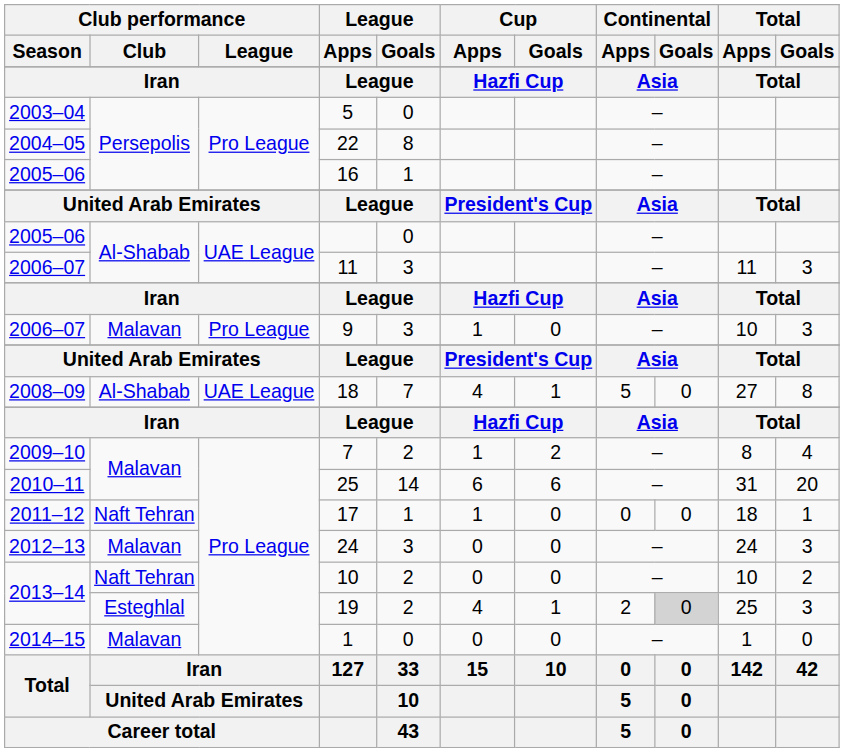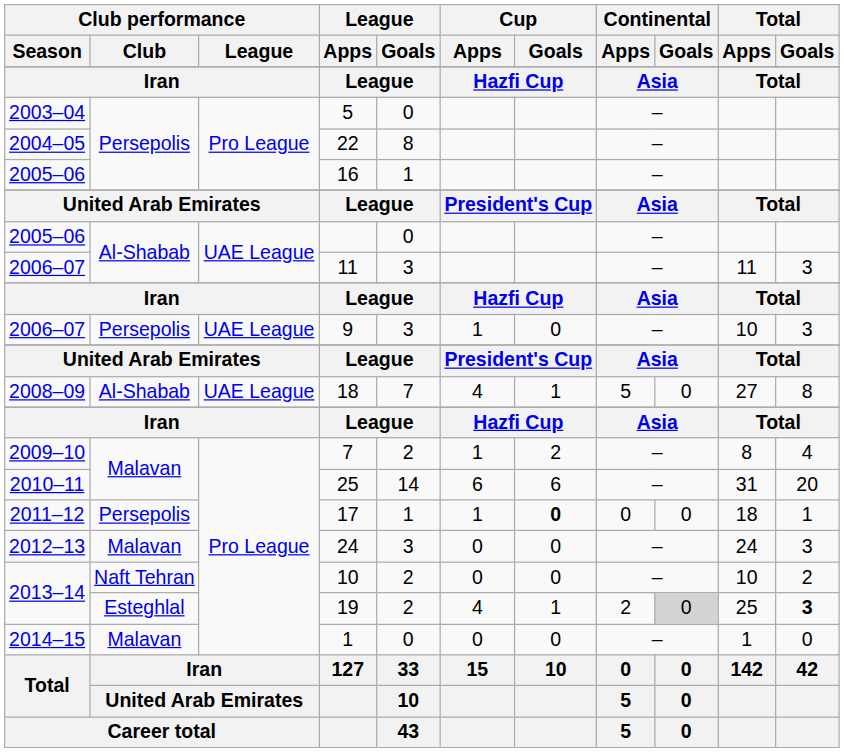 <table class="wikitable" style="text-align:center">
 <tr>
 <th colspan=3>Club performance</th>
 <th colspan=2>League</th>
 <th colspan=2>Cup</th>
 <th colspan=2>Continental</th>
 <th colspan=2>Total</th>
 </tr>
 <tr>
 <th>Season</th>
 <th>Club</th>
 <th>League</th>
 <th>Apps</th>
 <th>Goals</th>
 <th>Apps</th>
 <th>Goals</th>
 <th>Apps</th>
 <th>Goals</th>
 <th>Apps</th>
 <th>Goals</th>
 </tr>
 <tr>
 </tr>
 <tr>
 <th colspan=3>Iran</th>
 <th colspan=2>League</th>
 <th colspan=2><a href='#'>Hazfi Cup</a></th>
 <th colspan=2><a href='#'>Asia</a></th>
 <th colspan=2>Total</th>
 </tr>
 <tr>
 <td><a href='#'>2003–04</a></td>
 <td rowspan="3"><a href='#'>Persepolis</a></td>
 <td rowspan="3"><a href='#'>Pro League</a></td>
 <td>5</td>
 <td>0</td>
 <td></td>
 <td></td>
 <td colspan="2">–</td>
 <td></td>
 <td></td>
 </tr>
 <tr>
 <td><a href='#'>2004–05</a></td>
 <td>22</td>
 <td>8</td>
 <td></td>
 <td></td>
 <td colspan="2">–</td>
 <td></td>
 <td></td>
 </tr>
 <tr>
 <td><a href='#'>2005–06</a></td>
 <td>16</td>
 <td>1</td>
 <td></td>
 <td></td>
 <td colspan="2">–</td>
 <td></td>
 <td></td>
 </tr>
 <tr>
 </tr>
 <tr>
 <th colspan=3>United Arab Emirates</th>
 <th colspan=2>League</th>
 <th colspan=2><a href='#'>President's Cup</a></th>
 <th colspan=2><a href='#'>Asia</a></th>
 <th colspan=2>Total</th>
 </tr>
 <tr>
 <td><a href='#'>2005–06</a></td>
 <td rowspan="2"><a href='#'>Al-Shabab</a></td>
 <td rowspan="2"><a href='#'>UAE League</a></td>
 <td></td>
 <td>0</td>
 <td></td>
 <td></td>
 <td colspan="2">–</td>
 <td></td>
 <td></td>
 </tr>
 <tr>
 <td><a href='#'>2006–07</a></td>
 <td>11</td>
 <td>3</td>
 <td></td>
 <td></td>
 <td colspan="2">–</td>
 <td>11</td>
 <td>3</td>
 </tr>
 <tr>
 </tr>
 <tr>
 <th colspan=3>Iran</th>
 <th colspan=2>League</th>
 <th colspan=2><a href='#'>Hazfi Cup</a></th>
 <th colspan=2><a href='#'>Asia</a></th>
 <th colspan=2>Total</th>
 </tr>
 <tr>
 <td><a href='#'>2006–07</a></td>
-<td><a href='#'>Malavan</a></td>
-<td><a href='#'>Pro League</a></td>
+<td><a href='#'>Persepolis</a></td>
+<td><a href='#'>UAE League</a></td>
 <td>9</td>
 <td>3</td>
 <td>1</td>
 <td>0</td>
 <td colspan="2">–</td>
 <td>10</td>
 <td>3</td>
 </tr>
 <tr>
 </tr>
 <tr>
 <th colspan=3>United Arab Emirates</th>
 <th colspan=2>League</th>
 <th colspan=2><a href='#'>President's Cup</a></th>
 <th colspan=2><a href='#'>Asia</a></th>
 <th colspan=2>Total</th>
 </tr>
 <tr>
 <td><a href='#'>2008–09</a></td>
 <td><a href='#'>Al-Shabab</a></td>
 <td><a href='#'>UAE League</a></td>
 <td>18</td>
 <td>7</td>
 <td>4</td>
 <td>1</td>
 <td>5</td>
 <td>0</td>
 <td>27</td>
 <td>8</td>
 </tr>
 <tr>
 </tr>
 <tr>
 <th colspan=3>Iran</th>
 <th colspan=2>League</th>
 <th colspan=2><a href='#'>Hazfi Cup</a></th>
 <th colspan=2><a href='#'>Asia</a></th>
 <th colspan=2>Total</th>
 </tr>
 <tr>
 <td><a href='#'>2009–10</a></td>
 <td rowspan="2"><a href='#'>Malavan</a></td>
 <td rowspan="7"><a href='#'>Pro League</a></td>
 <td>7</td>
 <td>2</td>
 <td>1</td>
 <td>2</td>
 <td colspan="2">–</td>
 <td>8</td>
 <td>4</td>
 </tr>
 <tr>
 <td><a href='#'>2010–11</a></td>
 <td>25</td>
 <td>14</td>
 <td>6</td>
 <td>6</td>
 <td colspan="2">–</td>
 <td>31</td>
 <td>20</td>
 </tr>
 <tr>
 <td><a href='#'>2011–12</a></td>
-<td rowspan="1"><a href='#'>Naft Tehran</a></td>
+<td><a href='#'>Persepolis</a></td>
 <td>17</td>
 <td>1</td>
 <td>1</td>
-<td>0</td>
+<td><strong>0</strong></td>
 <td>0</td>
 <td>0</td>
 <td>18</td>
 <td>1</td>
 </tr>
 <tr>
 <td><a href='#'>2012–13</a></td>
 <td><a href='#'>Malavan</a></td>
 <td>24</td>
 <td>3</td>
 <td>0</td>
 <td>0</td>
 <td colspan="2">–</td>
 <td>24</td>
 <td>3</td>
 </tr>
 <tr>
 <td rowspan="2"><a href='#'>2013–14</a></td>
 <td rowspan="1"><a href='#'>Naft Tehran</a></td>
 <td>10</td>
 <td>2</td>
 <td>0</td>
 <td>0</td>
 <td colspan="2">–</td>
 <td>10</td>
 <td>2</td>
 </tr>
 <tr>
 <td rowspan="1"><a href='#'>Esteghlal</a></td>
 <td>19</td>
 <td>2</td>
 <td>4</td>
 <td>1</td>
 <td>2</td>
 <td style="background: lightgrey;">0</td>
 <td>25</td>
-<td>3</td>
+<td><strong>3</strong></td>
 </tr>
 <tr>
 <td><a href='#'>2014–15</a></td>
 <td><a href='#'>Malavan</a></td>
 <td>1</td>
 <td>0</td>
 <td>0</td>
 <td>0</td>
 <td colspan="2">–</td>
 <td>1</td>
 <td>0</td>
 </tr>
 <tr>
 <th rowspan=2>Total</th>
 <th colspan=2>Iran</th>
 <th>127</th>
 <th>33</th>
 <th>15</th>
 <th>10</th>
 <th>0</th>
 <th>0</th>
 <th>142</th>
 <th>42</th>
 </tr>
 <tr>
 <th colspan=2>United Arab Emirates</th>
 <th></th>
 <th>10</th>
 <th></th>
 <th></th>
 <th>5</th>
 <th>0</th>
 <th></th>
 <th></th>
 </tr>
 <tr>
 <th colspan=3>Career total</th>
 <th></th>
 <th>43</th>
 <th></th>
 <th></th>
 <th>5</th>
 <th>0</th>
 <th></th>
 <th></th>
 </tr>
 </table>
